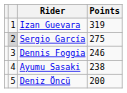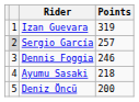 <table class="wikitable" style="font-size: 85%;">
 <tr>
 <th></th>
 <th></th>
 <th>Rider</th>
 <th>Points</th>
 </tr>
 <tr>
 <td></td>
 <td align=center>1</td>
 <td> <a href='#'>Izan Guevara</a></td>
 <td align=left>319</td>
 </tr>
 <tr>
 <td></td>
 <td align=center style="background: lightgrey;">2</td>
 <td> <a href='#'>Sergio García</a></td>
-<td align=left>275</td>
+<td align=left>257</td>
 </tr>
 <tr>
 <td></td>
 <td align=center>3</td>
 <td> <a href='#'>Dennis Foggia</a></td>
 <td align=left>246</td>
 </tr>
 <tr>
 <td></td>
 <td align=center>4</td>
 <td> <a href='#'>Ayumu Sasaki</a></td>
-<td align=left>238</td>
+<td align=left>218</td>
 </tr>
 <tr>
 <td></td>
 <td align=center>5</td>
 <td> <a href='#'>Deniz Öncü</a></td>
 <td align=left>200</td>
 </tr>
 </table>
